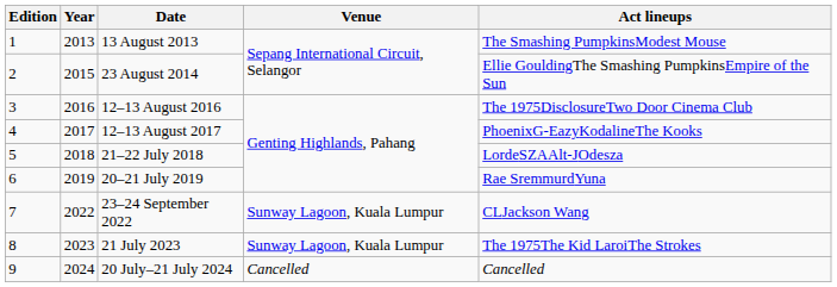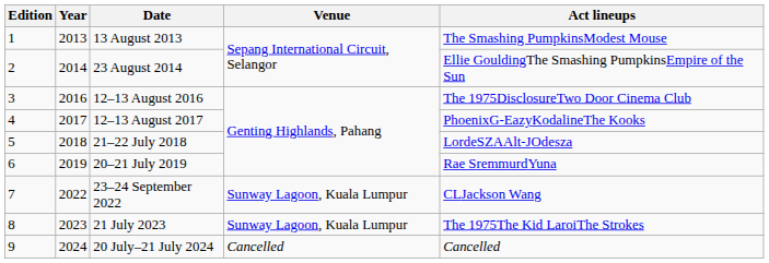 <table class="wikitable">
 <tr>
 <th>Edition</th>
 <th>Year</th>
 <th>Date</th>
 <th>Venue</th>
 <th>Act lineups</th>
 </tr>
 <tr>
 <td>1</td>
 <td>2013</td>
 <td>13 August 2013</td>
 <td rowspan="2"><a href='#'>Sepang International Circuit</a>, Selangor</td>
 <td><a href='#'>The Smashing Pumpkins</a><a href='#'>Modest Mouse</a></td>
 </tr>
 <tr>
 <td>2</td>
-<td>2015</td>
+<td>2014</td>
 <td>23 August 2014</td>
 <td><a href='#'>Ellie Goulding</a>The Smashing Pumpkins<a href='#'>Empire of the Sun</a></td>
 </tr>
 <tr>
 <td>3</td>
 <td>2016</td>
 <td>12–13 August 2016</td>
 <td rowspan="4"><a href='#'>Genting Highlands</a>, Pahang</td>
 <td><a href='#'>The 1975</a><a href='#'>Disclosure</a><a href='#'>Two Door Cinema Club</a></td>
 </tr>
 <tr>
 <td>4</td>
 <td>2017</td>
 <td>12–13 August 2017</td>
 <td><a href='#'>Phoenix</a><a href='#'>G-Eazy</a><a href='#'>Kodaline</a><a href='#'>The Kooks</a></td>
 </tr>
 <tr>
 <td>5</td>
 <td>2018</td>
 <td>21–22 July 2018</td>
 <td><a href='#'>Lorde</a><a href='#'>SZA</a><a href='#'>Alt-J</a><a href='#'>Odesza</a></td>
 </tr>
 <tr>
 <td>6</td>
 <td>2019</td>
 <td>20–21 July 2019</td>
 <td><a href='#'>Rae Sremmurd</a><a href='#'>Yuna</a></td>
 </tr>
 <tr>
 <td>7</td>
 <td>2022</td>
 <td>23–24 September 2022</td>
 <td><a href='#'>Sunway Lagoon</a>, Kuala Lumpur</td>
 <td><a href='#'>CL</a><a href='#'>Jackson Wang</a></td>
 </tr>
 <tr>
 <td>8</td>
 <td>2023</td>
 <td>21 July 2023</td>
 <td><a href='#'>Sunway Lagoon</a>, Kuala Lumpur</td>
 <td><a href='#'>The 1975</a><a href='#'>The Kid Laroi</a><a href='#'>The Strokes</a></td>
 </tr>
 <tr>
 <td>9</td>
 <td>2024</td>
 <td>20 July–21 July 2024</td>
 <td><em>Cancelled</em></td>
 <td><em>Cancelled</em></td>
 </tr>
 </table>
